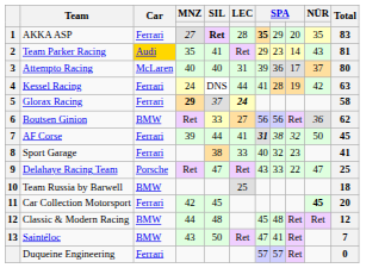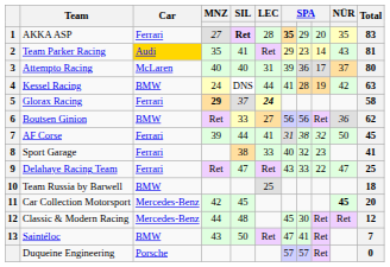 <table class="wikitable" style="font-size: 85%; text-align:center;">
 <tr>
 <th rowspan=2></th>
 <th rowspan=2>Team</th>
 <th rowspan=2>Car</th>
 <th>MNZ<br></th>
 <th>SIL<br></th>
 <th>LEC<br></th>
 <th colspan=3><a href='#'>SPA</a><br></th>
 <th>NÜR<br></th>
 <th rowspan=2>Total</th>
 </tr>
 <tr>
 <th></th>
 <th></th>
 <th></th>
 <th></th>
 <th></th>
 <th></th>
 <th></th>
 </tr>
 <tr>
 <th>1</th>
 <td align=left> AKKA ASP</td>
 <td align=left><a href='#'>Ferrari</a></td>
 <td style="background:#DFDFDF;"><em>27</em></td>
 <td style="background:#EFCFFF;"><strong>Ret</strong></td>
 <td style="background:#DFFFDF;">28</td>
 <td style="background:#FFDF9F;"><strong>35</strong></td>
 <td style="background:#DFFFDF;">29</td>
 <td style="background:#DFFFDF;">20</td>
 <td style="background:#FFFFBF;">35</td>
 <th>83</th>
 </tr>
 <tr>
 <th>2</th>
 <td align=left> <a href='#'>Team Parker Racing</a></td>
 <td align=left style="background: gold;"><a href='#'>Audi</a></td>
 <td style="background:#DFFFDF;">35</td>
 <td style="background:#DFFFDF;">41</td>
 <td style="background:#EFCFFF;">Ret</td>
 <td style="background:#FFFFBF;">29</td>
 <td style="background:#FFFFBF;">23</td>
 <td style="background:#FFFFBF;">14</td>
 <td style="background:#DFFFDF;">43</td>
 <th>81</th>
 </tr>
 <tr>
 <th>3</th>
 <td align=left> <a href='#'>Attempto Racing</a></td>
 <td align=left><a href='#'>McLaren</a></td>
 <td style="background:#DFFFDF;">40</td>
 <td style="background:#DFFFDF;">40</td>
 <td style="background:#DFFFDF;">31</td>
 <td style="background:#DFFFDF;">39</td>
 <td style="background:#DFDFDF;">36</td>
 <td style="background:#DFDFDF;">17</td>
 <td style="background:#FFDF9F;">37</td>
 <th>80</th>
 </tr>
 <tr>
 <th>4</th>
 <td align=left> <a href='#'>Kessel Racing</a></td>
-<td align=left><a href='#'>Ferrari</a></td>
+<td align=left><a href='#'>BMW</a></td>
 <td style="background:#FFFFBF;">24</td>
 <td style="background:#FFFFFF;">DNS</td>
 <td style="background:#DFFFDF;">44</td>
 <td style="background:#DFFFDF;">41</td>
 <td style="background:#FFDF9F;">28</td>
 <td style="background:#FFDF9F;">19</td>
 <td style="background:#DFFFDF;">42</td>
 <th>63</th>
 </tr>
 <tr>
 <th>5</th>
 <td align=left> <a href='#'>Glorax Racing</a></td>
 <td align=left><a href='#'>Ferrari</a></td>
 <td style="background:#FFDF9F;"><strong>29</strong></td>
 <td style="background:#DFDFDF;"><em>37</em></td>
 <td style="background:#FFFFBF;"><strong><em>24</em></strong></td>
 <td></td>
 <td></td>
 <td></td>
 <td></td>
 <th>58</th>
 </tr>
 <tr>
 <th>6</th>
 <td align=left> <a href='#'>Boutsen Ginion</a></td>
 <td align=left><a href='#'>BMW</a></td>
 <td style="background:#EFCFFF;">Ret</td>
 <td style="background:#FFFFBF;">33</td>
 <td style="background:#FFDF9F;">27</td>
 <td style="background:#CFCFFF;">56</td>
 <td style="background:#CFCFFF;">56</td>
 <td style="background:#EFCFFF;">Ret</td>
 <td style="background:#DFDFDF;"><em>36</em></td>
 <th>62</th>
 </tr>
 <tr>
 <th>7</th>
 <td align=left> <a href='#'>AF Corse</a></td>
 <td align=left><a href='#'>Ferrari</a></td>
 <td style="background:#DFFFDF;">39</td>
 <td style="background:#DFFFDF;">44</td>
 <td style="background:#DFFFDF;">41</td>
-<td style="background:#DFDFDF;"><strong><em>31</em></strong></td>
+<td style="background:#DFDFDF;"><em>31</em></td>
 <td style="background:#DFFFDF;"><em>38</em></td>
 <td style="background:#DFFFDF;"><em>32</em></td>
 <td style="background:#DFFFDF;">50</td>
 <th>45</th>
 </tr>
 <tr>
 <th>8</th>
 <td align=left> Sport Garage</td>
 <td align=left><a href='#'>Ferrari</a></td>
 <td></td>
 <td style="background:#FFDF9F;">38</td>
 <td style="background:#DFFFDF;">33</td>
 <td style="background:#DFFFDF;">40</td>
 <td style="background:#DFFFDF;">32</td>
 <td style="background:#DFFFDF;">23</td>
 <td></td>
 <th>41</th>
 </tr>
 <tr>
 <th>9</th>
 <td align=left> <a href='#'>Delahaye Racing Team</a></td>
-<td align=left><a href='#'>Porsche</a></td>
+<td align=left><a href='#'>Ferrari</a></td>
 <td style="background:#EFCFFF;">Ret</td>
 <td style="background:#DFFFDF;">47</td>
 <td style="background:#EFCFFF;">Ret</td>
 <td style="background:#DFFFDF;">43</td>
 <td style="background:#DFFFDF;">33</td>
 <td style="background:#DFFFDF;">22</td>
 <td style="background:#DFFFDF;">47</td>
 <th>25</th>
 </tr>
 <tr>
 <th>10</th>
 <td align=left> Team Russia by Barwell</td>
 <td align=left><a href='#'>BMW</a></td>
 <td></td>
 <td></td>
 <td style="background:#DFDFDF;">25</td>
 <td></td>
 <td></td>
 <td></td>
 <td></td>
 <th>18</th>
 </tr>
 <tr>
 <th>11</th>
 <td align=left> Car Collection Motorsport</td>
-<td align=left><a href='#'>Ferrari</a></td>
+<td align=left><a href='#'>Mercedes-Benz</a></td>
 <td style="background:#DFFFDF;">42</td>
 <td style="background:#DFFFDF;">45</td>
 <td></td>
 <td></td>
 <td></td>
 <td></td>
 <td style="background:#DFFFDF;"><strong>45</strong></td>
 <th>20</th>
 </tr>
 <tr>
 <th>12</th>
 <td align=left> Classic & Modern Racing</td>
-<td align=left><a href='#'>BMW</a></td>
+<td align=left><a href='#'>Mercedes-Benz</a></td>
 <td style="background:#DFFFDF;">44</td>
 <td style="background:#DFFFDF;">48</td>
 <td></td>
 <td style="background:#DFFFDF;">45</td>
-<td style="background:#DFFFDF;">48</td>
+<td style="background:#DFFFDF;">30</td>
 <td style="background:#EFCFFF;">Ret</td>
 <td style="background:#EFCFFF;">Ret</td>
 <th>12</th>
 </tr>
 <tr>
 <th>13</th>
 <td align=left> <a href='#'>Saintéloc</a></td>
 <td align=left><a href='#'>BMW</a></td>
 <td style="background:#DFFFDF;">43</td>
 <td style="background:#DFFFDF;">50</td>
 <td style="background:#EFCFFF;">Ret</td>
 <td style="background:#DFFFDF;">47</td>
 <td style="background:#DFFFDF;">41</td>
 <td style="background:#EFCFFF;">Ret</td>
 <td></td>
 <th>7</th>
 </tr>
 <tr>
 <th></th>
 <td align=left> Duqueine Engineering</td>
-<td align=left><a href='#'>Ferrari</a></td>
+<td align=left><a href='#'>Porsche</a></td>
 <td></td>
 <td></td>
 <td></td>
 <td style="background:#CFCFFF;">57</td>
 <td style="background:#CFCFFF;">57</td>
 <td style="background:#EFCFFF;">Ret</td>
 <td></td>
 <th>0</th>
 </tr>
 </table>
